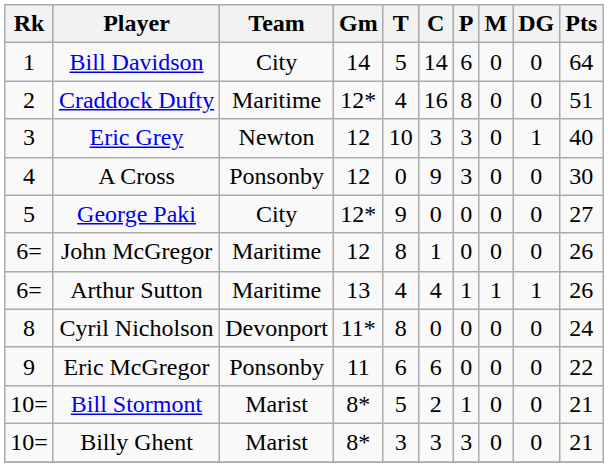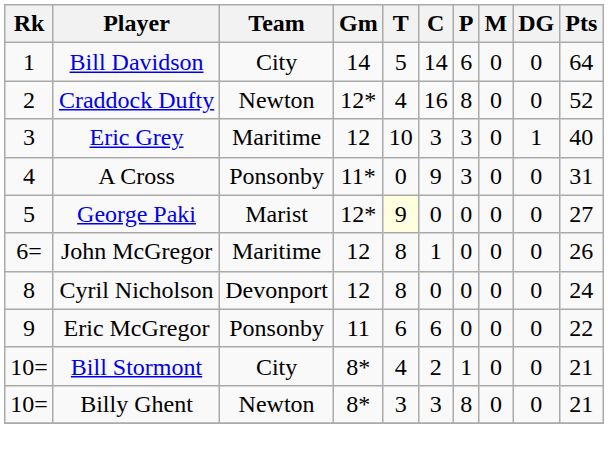 <table class="wikitable sortable" style="text-align: center;">
 <tr>
 <th>Rk</th>
 <th>Player</th>
 <th>Team</th>
 <th>Gm</th>
 <th>T</th>
 <th>C</th>
 <th>P</th>
 <th>M</th>
 <th>DG</th>
 <th>Pts</th>
 </tr>
 <tr>
 <td>1</td>
 <td><a href='#'>Bill Davidson</a></td>
 <td>City</td>
 <td>14</td>
 <td>5</td>
 <td>14</td>
 <td>6</td>
 <td>0</td>
 <td>0</td>
 <td>64</td>
 </tr>
 <tr>
 <td>2</td>
 <td><a href='#'>Craddock Dufty</a></td>
-<td>Maritime</td>
+<td>Newton</td>
 <td>12*</td>
 <td>4</td>
 <td>16</td>
 <td>8</td>
 <td>0</td>
 <td>0</td>
-<td>51</td>
+<td>52</td>
 </tr>
 <tr>
 <td>3</td>
 <td><a href='#'>Eric Grey</a></td>
-<td>Newton</td>
+<td>Maritime</td>
 <td>12</td>
 <td>10</td>
 <td>3</td>
 <td>3</td>
 <td>0</td>
 <td>1</td>
 <td>40</td>
 </tr>
 <tr>
 <td>4</td>
 <td>A Cross</td>
 <td>Ponsonby</td>
-<td>12</td>
+<td>11*</td>
 <td>0</td>
 <td>9</td>
 <td>3</td>
 <td>0</td>
 <td>0</td>
-<td>30</td>
+<td>31</td>
 </tr>
 <tr>
 <td>5</td>
 <td><a href='#'>George Paki</a></td>
-<td>City</td>
+<td>Marist</td>
 <td>12*</td>
-<td>9</td>
+<td style="background: lightyellow;">9</td>
 <td>0</td>
 <td>0</td>
 <td>0</td>
 <td>0</td>
 <td>27</td>
 </tr>
 <tr>
 <td>6=</td>
 <td>John McGregor</td>
 <td>Maritime</td>
 <td>12</td>
 <td>8</td>
 <td>1</td>
 <td>0</td>
 <td>0</td>
 <td>0</td>
 <td>26</td>
 </tr>
 <tr>
-<td>6=</td>
-<td>Arthur Sutton</td>
-<td>Maritime</td>
-<td>13</td>
-<td>4</td>
-<td>4</td>
-<td>1</td>
-<td>1</td>
-<td>1</td>
-<td>26</td>
-</tr>
-<tr>
 <td>8</td>
 <td>Cyril Nicholson</td>
 <td>Devonport</td>
-<td>11*</td>
+<td>12</td>
 <td>8</td>
 <td>0</td>
 <td>0</td>
 <td>0</td>
 <td>0</td>
 <td>24</td>
 </tr>
 <tr>
 <td>9</td>
 <td>Eric McGregor</td>
 <td>Ponsonby</td>
 <td>11</td>
 <td>6</td>
 <td>6</td>
 <td>0</td>
 <td>0</td>
 <td>0</td>
 <td>22</td>
 </tr>
 <tr>
 <td>10=</td>
 <td><a href='#'>Bill Stormont</a></td>
-<td>Marist</td>
+<td>City</td>
 <td>8*</td>
-<td>5</td>
+<td>4</td>
 <td>2</td>
 <td>1</td>
 <td>0</td>
 <td>0</td>
 <td>21</td>
 </tr>
 <tr>
 <td>10=</td>
 <td>Billy Ghent</td>
-<td>Marist</td>
+<td>Newton</td>
 <td>8*</td>
 <td>3</td>
 <td>3</td>
-<td>3</td>
+<td>8</td>
 <td>0</td>
 <td>0</td>
 <td>21</td>
 </tr>
 <tr>
 </tr>
 </table>
